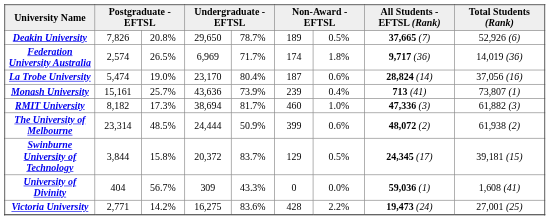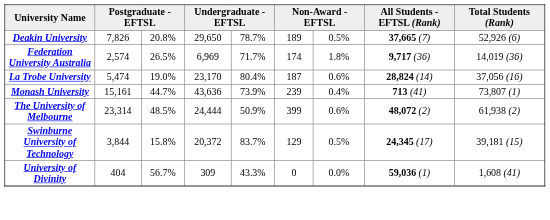 <table border="2" cellspacing="1" cellpadding="2" style="border-collapse: collapse;">
 <tr>
 <th colspan=1 style="background:#efefef;" align=center width=140>University Name</th>
 <th colspan=2 style="background:#efefef;" align=center width=140>Postgraduate - EFTSL</th>
 <th colspan=2 style="background:#efefef;" align=center width=140>Undergraduate - EFTSL</th>
 <th colspan=2 style="background:#efefef;" align=center width=140>Non-Award - EFTSL</th>
 <th colspan=1 style="background:#efefef;" align=center width=140>All Students - EFTSL <em>(Rank)</em></th>
 <th colspan=1 style="background:#efefef;" align=center width=140>Total Students <em>(Rank)</em></th>
 </tr>
 <tr>
 <td align=center><strong><em><a href='#'>Deakin University</a></em></strong></td>
 <td align=center>7,826</td>
 <td align=center>20.8%</td>
 <td align=center>29,650</td>
 <td align=center>78.7%</td>
 <td align=center>189</td>
 <td align=center>0.5%</td>
 <td align=center><strong>37,665</strong> <em>(7)</em></td>
 <td align=center>52,926 <em>(6)</em></td>
 </tr>
 <tr>
 <td align=center><strong><em><a href='#'>Federation University Australia</a></em></strong></td>
 <td align=center>2,574</td>
 <td align=center>26.5%</td>
 <td align=center>6,969</td>
 <td align=center>71.7%</td>
 <td align=center>174</td>
 <td align=center>1.8%</td>
 <td align=center><strong>9,717</strong> <em>(36)</em></td>
 <td align=center>14,019 <em>(36)</em></td>
 </tr>
 <tr>
 <td align=center><strong><em><a href='#'>La Trobe University</a></em></strong></td>
 <td align=center>5,474</td>
 <td align=center>19.0%</td>
 <td align=center>23,170</td>
 <td align=center>80.4%</td>
 <td align=center>187</td>
 <td align=center>0.6%</td>
 <td align=center><strong>28,824</strong> <em>(14)</em></td>
 <td align=center>37,056 <em>(16)</em></td>
 </tr>
 <tr>
 <td align=center><strong><em><a href='#'>Monash University</a></em></strong></td>
 <td align=center>15,161</td>
-<td align=center>25.7%</td>
+<td align=center>44.7%</td>
 <td align=center>43,636</td>
 <td align=center>73.9%</td>
 <td align=center>239</td>
 <td align=center>0.4%</td>
 <td align=center><strong>713</strong> <em>(41)</em></td>
 <td align=center>73,807 <em>(1)</em></td>
-</tr>
-<tr>
-<td align=center><strong><em><a href='#'>RMIT University</a></em></strong></td>
-<td align=center>8,182</td>
-<td align=center>17.3%</td>
-<td align=center>38,694</td>
-<td align=center>81.7%</td>
-<td align=center>460</td>
-<td align=center>1.0%</td>
-<td align=center><strong>47,336</strong> <em>(3)</em></td>
-<td align=center>61,882 <em>(3)</em></td>
 </tr>
 <tr>
 <td align=center><strong><em><a href='#'>The University of Melbourne</a></em></strong></td>
 <td align=center>23,314</td>
 <td align=center>48.5%</td>
 <td align=center>24,444</td>
 <td align=center>50.9%</td>
 <td align=center>399</td>
 <td align=center>0.6%</td>
 <td align=center><strong>48,072</strong> <em>(2)</em></td>
 <td align=center>61,938 <em>(2)</em></td>
 </tr>
 <tr>
 <td align=center><strong><em><a href='#'>Swinburne University of Technology</a></em></strong></td>
 <td align=center>3,844</td>
 <td align=center>15.8%</td>
 <td align=center>20,372</td>
 <td align=center>83.7%</td>
 <td align=center>129</td>
 <td align=center>0.5%</td>
 <td align=center><strong>24,345</strong> <em>(17)</em></td>
 <td align=center>39,181 <em>(15)</em></td>
 </tr>
 <tr>
 <td align=center><strong><em><a href='#'>University of Divinity</a></em></strong></td>
 <td align=center>404</td>
 <td align=center>56.7%</td>
 <td align=center>309</td>
 <td align=center>43.3%</td>
 <td align=center>0</td>
 <td align=center>0.0%</td>
 <td align=center><strong>59,036</strong> <em>(1)</em></td>
 <td align=center>1,608 <em>(41)</em></td>
 </tr>
 <tr>
-<td align=center><strong><em><a href='#'>Victoria University</a></em></strong></td>
-<td align=center>2,771</td>
-<td align=center>14.2%</td>
-<td align=center>16,275</td>
-<td align=center>83.6%</td>
-<td align=center>428</td>
-<td align=center>2.2%</td>
-<td align=center><strong>19,473</strong> <em>(24)</em></td>
-<td align=center>27,001 <em>(25)</em></td>
-</tr>
-<tr>
 </tr>
 </table>
